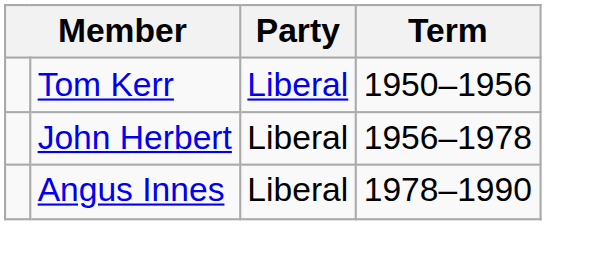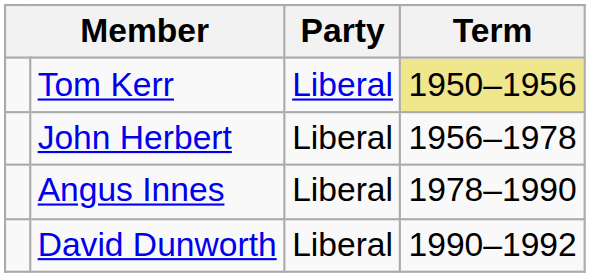 <table class="wikitable">
 <tr>
 <th colspan="2">Member</th>
 <th>Party</th>
 <th>Term</th>
 </tr>
 <tr>
 <td> </td>
 <td><a href='#'>Tom Kerr</a></td>
 <td><a href='#'>Liberal</a></td>
-<td>1950–1956</td>
+<td style="background: khaki;">1950–1956</td>
 </tr>
 <tr>
 <td> </td>
 <td><a href='#'>John Herbert</a></td>
 <td>Liberal</td>
 <td>1956–1978</td>
 </tr>
 <tr>
 <td> </td>
 <td><a href='#'>Angus Innes</a></td>
 <td>Liberal</td>
 <td>1978–1990</td>
 </tr>
+<tr>
+<td> </td>
+<td><a href='#'>David Dunworth</a></td>
+<td>Liberal</td>
+<td>1990–1992</td>
+</tr>
 </table>
